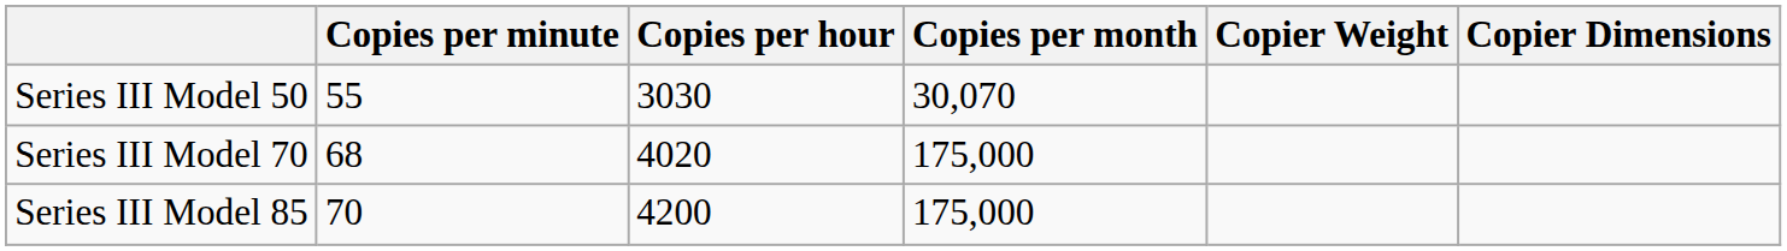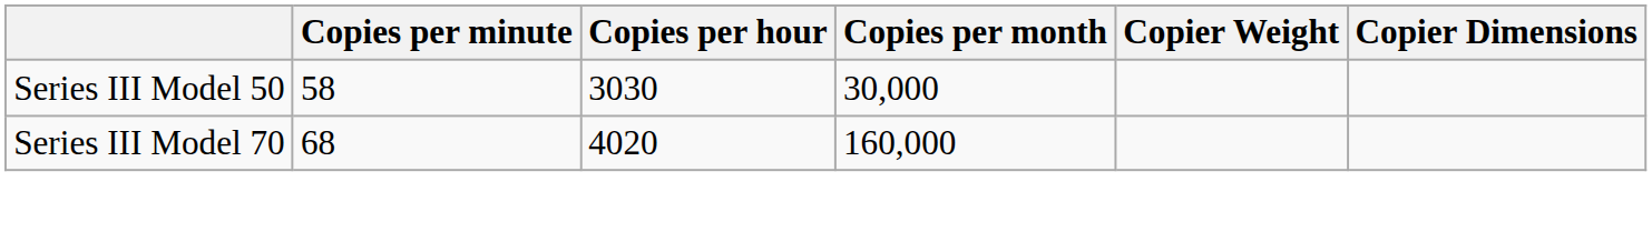 <table class="wikitable">
 <tr>
 <th></th>
 <th>Copies per minute</th>
 <th>Copies per hour</th>
 <th>Copies per month</th>
 <th>Copier Weight</th>
 <th>Copier Dimensions</th>
 </tr>
 <tr>
 <td>Series III Model 50</td>
-<td>55</td>
+<td>58</td>
 <td>3030</td>
-<td>30,070</td>
+<td>30,000</td>
 <td></td>
 <td></td>
 </tr>
 <tr>
 <td>Series III Model 70</td>
 <td>68</td>
 <td>4020</td>
-<td>175,000</td>
-<td></td>
-<td></td>
-</tr>
-<tr>
-<td>Series III Model 85</td>
-<td>70</td>
-<td>4200</td>
-<td>175,000</td>
+<td>160,000</td>
 <td></td>
 <td></td>
 </tr>
 </table>
